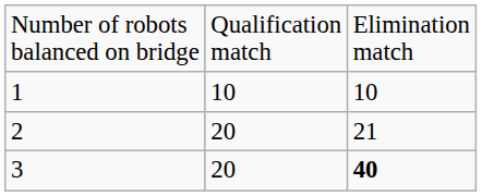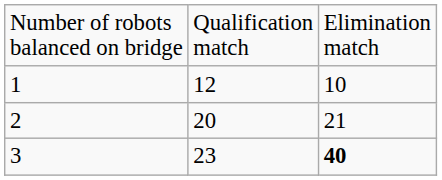 <table class="wikitable">
 <tr>
 <td>Number of robots<br>balanced on bridge</td>
 <td>Qualification<br>match</td>
 <td>Elimination<br>match</td>
 </tr>
 <tr>
 <td>1</td>
-<td>10</td>
+<td>12</td>
 <td>10</td>
 </tr>
 <tr>
 <td>2</td>
 <td>20</td>
 <td>21</td>
 </tr>
 <tr>
 <td>3</td>
-<td>20</td>
+<td>23</td>
 <td><strong>40</strong></td>
 </tr>
 </table>
